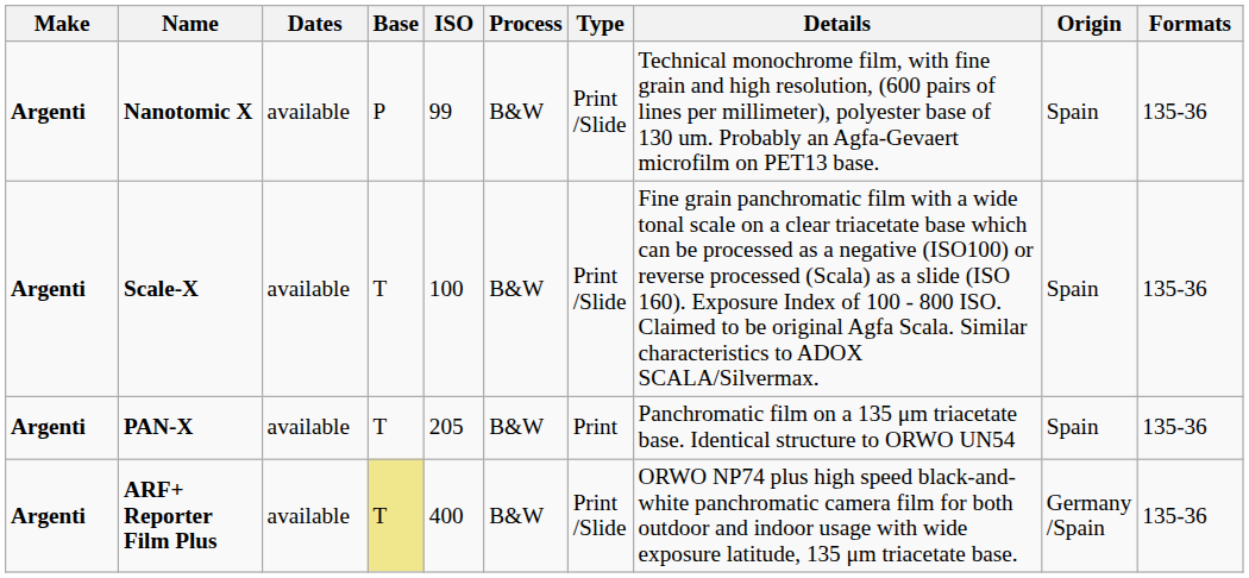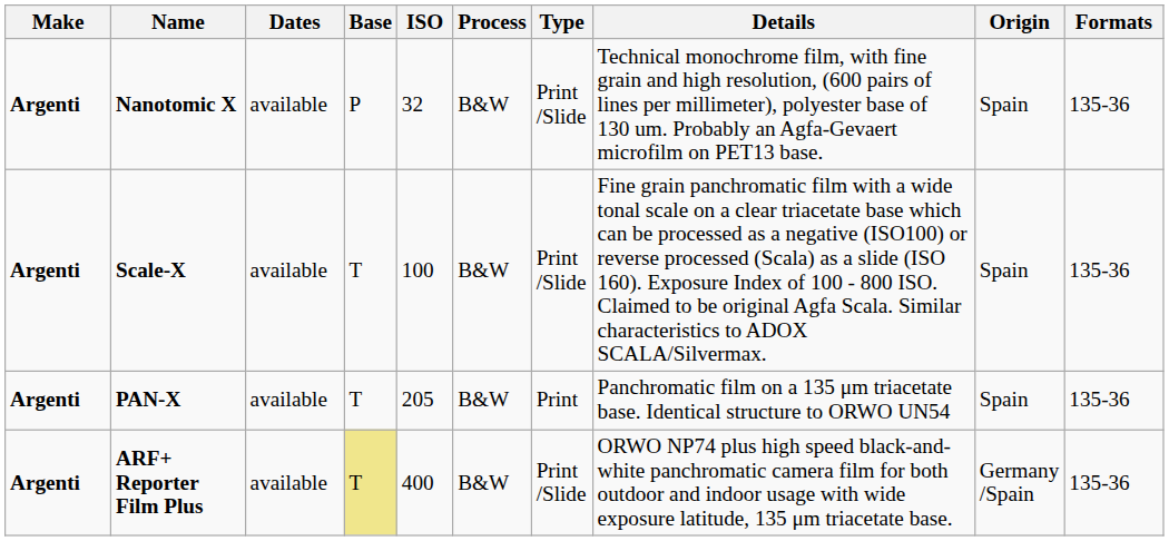 <table class="wikitable">
 <tr>
 <th scope="col" style="width: 100px;">Make</th>
 <th scope="col" style="width: 120px;">Name</th>
 <th scope="col" style="width: 80px;">Dates</th>
 <th scope="col" style="width: 30px;">Base</th>
 <th scope="col" style="width: 45px;">ISO</th>
 <th scope="col" style="width: 40px;">Process</th>
 <th scope="col" style="width: 40px;">Type</th>
 <th scope="col" style="width: 500px;">Details</th>
 <th scope="col" style="width: 60px;">Origin</th>
 <th scope="col" style="width: 80px;">Formats</th>
 </tr>
 <tr>
 <td><strong>Argenti</strong></td>
 <td><strong>Nanotomic X</strong></td>
 <td>available</td>
 <td>P</td>
-<td>99</td>
+<td>32</td>
 <td>B&W</td>
 <td>Print /Slide</td>
 <td>Technical monochrome film, with fine grain and high resolution, (600 pairs of lines per millimeter), polyester base of 130 um. Probably an Agfa-Gevaert microfilm on PET13 base.</td>
 <td>Spain</td>
 <td>135-36</td>
 </tr>
 <tr>
 <td><strong>Argenti</strong></td>
 <td><strong>Scale-X</strong></td>
 <td>available</td>
 <td>T</td>
 <td>100</td>
 <td>B&W</td>
 <td>Print /Slide</td>
 <td>Fine grain panchromatic film with a wide tonal scale on a clear triacetate base which can be processed as a negative (ISO100) or reverse processed (Scala) as a slide (ISO 160). Exposure Index of 100 - 800 ISO. Claimed to be original Agfa Scala. Similar characteristics to ADOX SCALA/Silvermax.</td>
 <td>Spain</td>
 <td>135-36</td>
 </tr>
 <tr>
 <td><strong>Argenti</strong></td>
 <td><strong>PAN-X</strong></td>
 <td>available</td>
 <td>T</td>
 <td>205</td>
 <td>B&W</td>
 <td>Print</td>
 <td>Panchromatic film on a 135 μm triacetate base. Identical structure to ORWO UN54</td>
 <td>Spain</td>
 <td>135-36</td>
 </tr>
 <tr>
 <td><strong>Argenti</strong></td>
 <td><strong>ARF+ Reporter Film Plus</strong></td>
 <td>available</td>
 <td style="background: khaki;">T</td>
 <td>400</td>
 <td>B&W</td>
 <td>Print /Slide</td>
 <td>ORWO NP74 plus high speed black-and-white panchromatic camera film for both outdoor and indoor usage with wide exposure latitude, 135 μm triacetate base.</td>
 <td>Germany /Spain</td>
 <td>135-36</td>
 </tr>
 </table>
